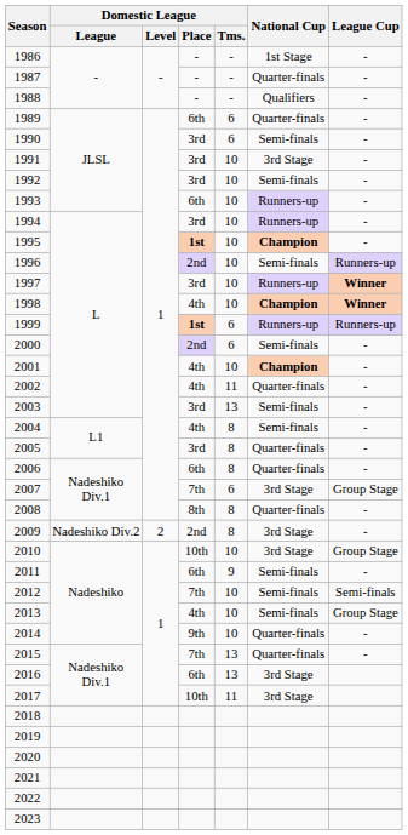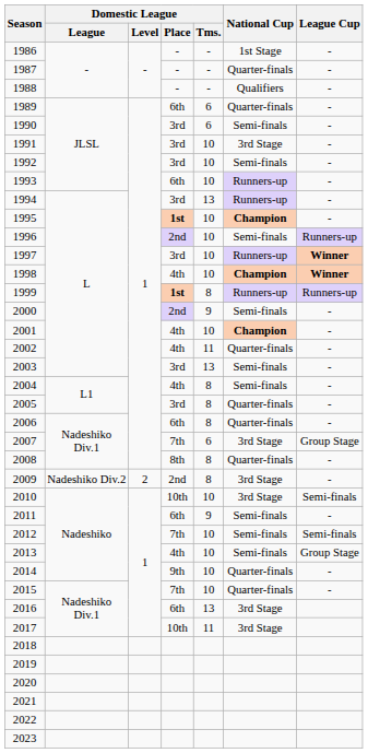 <table class="wikitable" style="text-align:center;">
 <tr style="background:#f0f6fa;">
 <th rowspan="2">Season</th>
 <th colspan="4">Domestic League</th>
 <th rowspan="2">National Cup</th>
 <th rowspan="2">League Cup</th>
 </tr>
 <tr>
 <th>League</th>
 <th>Level</th>
 <th>Place</th>
 <th>Tms.</th>
 </tr>
 <tr>
 <td>1986</td>
 <td rowspan="3">-</td>
 <td rowspan="3">-</td>
 <td>-</td>
 <td>-</td>
 <td>1st Stage</td>
 <td>-</td>
 </tr>
 <tr>
 <td>1987</td>
 <td>-</td>
 <td>-</td>
 <td>Quarter-finals</td>
 <td>-</td>
 </tr>
 <tr>
 <td>1988</td>
 <td>-</td>
 <td>-</td>
 <td>Qualifiers</td>
 <td>-</td>
 </tr>
 <tr>
 <td>1989</td>
 <td rowspan="5">JLSL</td>
 <td rowspan="20">1</td>
 <td>6th</td>
 <td>6</td>
 <td>Quarter-finals</td>
 <td>-</td>
 </tr>
 <tr>
 <td>1990</td>
 <td>3rd</td>
 <td>6</td>
 <td>Semi-finals</td>
 <td>-</td>
 </tr>
 <tr>
 <td>1991</td>
 <td>3rd</td>
 <td>10</td>
 <td>3rd Stage</td>
 <td>-</td>
 </tr>
 <tr>
 <td>1992</td>
 <td>3rd</td>
 <td>10</td>
 <td>Semi-finals</td>
 <td>-</td>
 </tr>
 <tr>
 <td>1993</td>
 <td>6th</td>
 <td>10</td>
 <td style="background-color:#DED1FB">Runners-up</td>
 <td>-</td>
 </tr>
 <tr>
 <td>1994</td>
 <td rowspan="10">L</td>
 <td>3rd</td>
-<td>10</td>
+<td>13</td>
 <td style="background-color:#DED1FB">Runners-up</td>
 <td>-</td>
 </tr>
 <tr>
 <td>1995</td>
 <td style="background-color:#FBCEB1"><strong>1st</strong></td>
 <td>10</td>
 <td style="background-color:#FBCEB1"><strong>Champion</strong></td>
 <td>-</td>
 </tr>
 <tr>
 <td>1996</td>
 <td style="background-color:#DED1FB">2nd</td>
 <td>10</td>
 <td>Semi-finals</td>
 <td style="background-color:#DED1FB">Runners-up</td>
 </tr>
 <tr>
 <td>1997</td>
 <td>3rd</td>
 <td>10</td>
 <td style="background-color:#DED1FB">Runners-up</td>
 <td style="background-color:#FBCEB1"><strong>Winner</strong></td>
 </tr>
 <tr>
 <td>1998</td>
 <td>4th</td>
 <td>10</td>
 <td style="background-color:#FBCEB1"><strong>Champion</strong></td>
 <td style="background-color:#FBCEB1"><strong>Winner</strong></td>
 </tr>
 <tr>
 <td>1999</td>
 <td style="background-color:#FBCEB1"><strong>1st</strong></td>
-<td>6</td>
+<td>8</td>
 <td style="background-color:#DED1FB">Runners-up</td>
 <td style="background-color:#DED1FB">Runners-up</td>
 </tr>
 <tr>
 <td>2000</td>
 <td style="background-color:#DED1FB">2nd</td>
-<td>6</td>
+<td>9</td>
 <td>Semi-finals</td>
 <td>-</td>
 </tr>
 <tr>
 <td>2001</td>
 <td>4th</td>
 <td>10</td>
 <td style="background-color:#FBCEB1"><strong>Champion</strong></td>
 <td>-</td>
 </tr>
 <tr>
 <td>2002</td>
 <td>4th</td>
 <td>11</td>
 <td>Quarter-finals</td>
 <td>-</td>
 </tr>
 <tr>
 <td>2003</td>
 <td>3rd</td>
 <td>13</td>
 <td>Semi-finals</td>
 <td>-</td>
 </tr>
 <tr>
 <td>2004</td>
 <td rowspan="2">L1</td>
 <td>4th</td>
 <td>8</td>
 <td>Semi-finals</td>
 <td>-</td>
 </tr>
 <tr>
 <td>2005</td>
 <td>3rd</td>
 <td>8</td>
 <td>Quarter-finals</td>
 <td>-</td>
 </tr>
 <tr>
 <td>2006</td>
 <td rowspan="3">Nadeshiko<br> Div.1</td>
 <td>6th</td>
 <td>8</td>
 <td>Quarter-finals</td>
 <td>-</td>
 </tr>
 <tr>
 <td>2007</td>
 <td>7th</td>
 <td>6</td>
 <td>3rd Stage</td>
 <td>Group Stage</td>
 </tr>
 <tr>
 <td>2008</td>
 <td>8th</td>
 <td>8</td>
 <td>Quarter-finals</td>
 <td>-</td>
 </tr>
 <tr>
 <td>2009</td>
 <td>Nadeshiko Div.2</td>
 <td>2</td>
 <td>2nd</td>
 <td>8</td>
 <td>3rd Stage</td>
 <td>-</td>
 </tr>
 <tr>
 <td>2010</td>
 <td rowspan="5">Nadeshiko</td>
 <td rowspan="8">1</td>
 <td>10th</td>
 <td>10</td>
 <td>3rd Stage</td>
-<td>Group Stage</td>
+<td>Semi-finals</td>
 </tr>
 <tr>
 <td>2011</td>
 <td>6th</td>
 <td>9</td>
 <td>Semi-finals</td>
 <td>-</td>
 </tr>
 <tr>
 <td>2012</td>
 <td>7th</td>
 <td>10</td>
 <td>Semi-finals</td>
 <td>Semi-finals</td>
 </tr>
 <tr>
 <td>2013</td>
 <td>4th</td>
 <td>10</td>
 <td>Semi-finals</td>
 <td>Group Stage</td>
 </tr>
 <tr>
 <td>2014</td>
 <td>9th</td>
 <td>10</td>
 <td>Quarter-finals</td>
 <td>-</td>
 </tr>
 <tr>
 <td>2015</td>
 <td rowspan="3">Nadeshiko<br>Div.1</td>
 <td>7th</td>
-<td>13</td>
+<td>10</td>
 <td>Quarter-finals</td>
 <td>-</td>
 </tr>
 <tr>
 <td>2016</td>
 <td>6th</td>
 <td>13</td>
 <td>3rd Stage</td>
 <td></td>
 </tr>
 <tr>
 <td>2017</td>
 <td>10th</td>
 <td>11</td>
 <td>3rd Stage</td>
 <td></td>
 </tr>
 <tr>
 <td>2018</td>
 <td></td>
 <td></td>
 <td></td>
 <td></td>
 <td></td>
 <td></td>
 </tr>
 <tr>
 <td>2019</td>
 <td></td>
 <td></td>
 <td></td>
 <td></td>
 <td></td>
 <td></td>
 </tr>
 <tr>
 <td>2020</td>
 <td></td>
 <td></td>
 <td></td>
 <td></td>
 <td></td>
 <td></td>
 </tr>
 <tr>
 <td>2021</td>
 <td></td>
 <td></td>
 <td></td>
 <td></td>
 <td></td>
 <td></td>
 </tr>
 <tr>
 <td>2022</td>
 <td></td>
 <td></td>
 <td></td>
 <td></td>
 <td></td>
 <td></td>
 </tr>
 <tr>
 <td>2023</td>
 <td></td>
 <td></td>
 <td></td>
 <td></td>
 <td></td>
 <td></td>
 </tr>
 </table>
